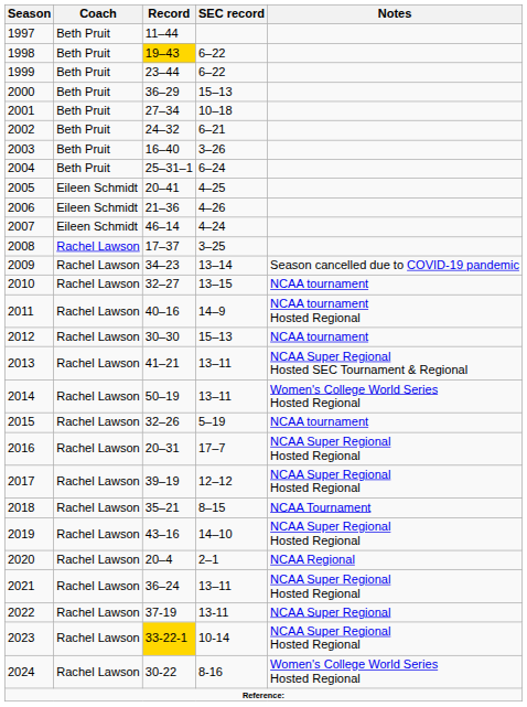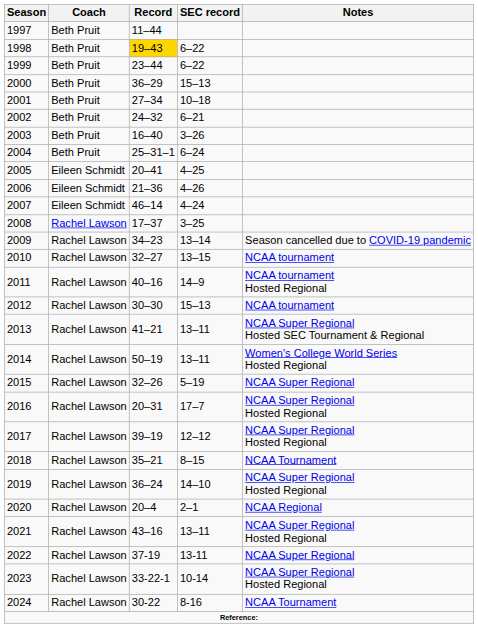 <table class="wikitable">
 <tr>
 <th>Season</th>
 <th>Coach</th>
 <th>Record</th>
 <th>SEC record</th>
 <th>Notes</th>
 </tr>
 <tr>
 <td>1997</td>
 <td>Beth Pruit</td>
 <td>11–44</td>
 <td></td>
 <td></td>
 </tr>
 <tr>
 <td>1998</td>
 <td>Beth Pruit</td>
 <td style="background: gold;">19–43</td>
 <td>6–22</td>
 <td></td>
 </tr>
 <tr>
 <td>1999</td>
 <td>Beth Pruit</td>
 <td>23–44</td>
 <td>6–22</td>
 <td></td>
 </tr>
 <tr>
 <td>2000</td>
 <td>Beth Pruit</td>
 <td>36–29</td>
 <td>15–13</td>
 <td></td>
 </tr>
 <tr>
 <td>2001</td>
 <td>Beth Pruit</td>
 <td>27–34</td>
 <td>10–18</td>
 <td></td>
 </tr>
 <tr>
 <td>2002</td>
 <td>Beth Pruit</td>
 <td>24–32</td>
 <td>6–21</td>
 <td></td>
 </tr>
 <tr>
 <td>2003</td>
 <td>Beth Pruit</td>
 <td>16–40</td>
 <td>3–26</td>
 <td></td>
 </tr>
 <tr>
 <td>2004</td>
 <td>Beth Pruit</td>
 <td>25–31–1</td>
 <td>6–24</td>
 <td></td>
 </tr>
 <tr>
 <td>2005</td>
 <td>Eileen Schmidt</td>
 <td>20–41</td>
 <td>4–25</td>
 <td></td>
 </tr>
 <tr>
 <td>2006</td>
 <td>Eileen Schmidt</td>
 <td>21–36</td>
 <td>4–26</td>
 <td></td>
 </tr>
 <tr>
 <td>2007</td>
 <td>Eileen Schmidt</td>
 <td>46–14</td>
 <td>4–24</td>
 <td></td>
 </tr>
 <tr>
 <td>2008</td>
 <td><a href='#'>Rachel Lawson</a></td>
 <td>17–37</td>
 <td>3–25</td>
 <td></td>
 </tr>
 <tr>
 <td>2009</td>
 <td>Rachel Lawson</td>
 <td>34–23</td>
 <td>13–14</td>
 <td>Season cancelled due to <a href='#'>COVID-19 pandemic</a></td>
 </tr>
 <tr>
 <td>2010</td>
 <td>Rachel Lawson</td>
 <td>32–27</td>
 <td>13–15</td>
 <td><a href='#'>NCAA tournament</a></td>
 </tr>
 <tr>
 <td>2011</td>
 <td>Rachel Lawson</td>
 <td>40–16</td>
 <td>14–9</td>
 <td><a href='#'>NCAA tournament</a><br>Hosted Regional</td>
 </tr>
 <tr>
 <td>2012</td>
 <td>Rachel Lawson</td>
 <td>30–30</td>
 <td>15–13</td>
 <td><a href='#'>NCAA tournament</a></td>
 </tr>
 <tr>
 <td>2013</td>
 <td>Rachel Lawson</td>
 <td>41–21</td>
 <td>13–11</td>
 <td><a href='#'>NCAA Super Regional</a><br>Hosted SEC Tournament & Regional</td>
 </tr>
 <tr>
 <td>2014</td>
 <td>Rachel Lawson</td>
 <td>50–19</td>
 <td>13–11</td>
 <td><a href='#'>Women's College World Series</a><br>Hosted Regional</td>
 </tr>
 <tr>
 <td>2015</td>
 <td>Rachel Lawson</td>
 <td>32–26</td>
 <td>5–19</td>
-<td><a href='#'>NCAA tournament</a></td>
+<td><a href='#'>NCAA Super Regional</a></td>
 </tr>
 <tr>
 <td>2016</td>
 <td>Rachel Lawson</td>
 <td>20–31</td>
 <td>17–7</td>
 <td><a href='#'>NCAA Super Regional</a><br>Hosted Regional</td>
 </tr>
 <tr>
 <td>2017</td>
 <td>Rachel Lawson</td>
 <td>39–19</td>
 <td>12–12</td>
 <td><a href='#'>NCAA Super Regional</a><br>Hosted Regional</td>
 </tr>
 <tr>
 <td>2018</td>
 <td>Rachel Lawson</td>
 <td>35–21</td>
 <td>8–15</td>
 <td><a href='#'>NCAA Tournament</a></td>
 </tr>
 <tr>
 <td>2019</td>
 <td>Rachel Lawson</td>
-<td>43–16</td>
+<td>36–24</td>
 <td>14–10</td>
 <td><a href='#'>NCAA Super Regional</a><br>Hosted Regional</td>
 </tr>
 <tr>
 <td>2020</td>
 <td>Rachel Lawson</td>
 <td>20–4</td>
 <td>2–1</td>
 <td><a href='#'>NCAA Regional</a></td>
 </tr>
 <tr>
 <td>2021</td>
 <td>Rachel Lawson</td>
-<td>36–24</td>
+<td>43–16</td>
 <td>13–11</td>
 <td><a href='#'>NCAA Super Regional</a><br>Hosted Regional</td>
 </tr>
 <tr>
 <td>2022</td>
 <td>Rachel Lawson</td>
 <td>37-19</td>
 <td>13-11</td>
 <td><a href='#'>NCAA Super Regional</a></td>
 </tr>
 <tr>
 <td>2023</td>
 <td>Rachel Lawson</td>
-<td style="background: gold;">33-22-1</td>
+<td>33-22-1</td>
 <td>10-14</td>
 <td><a href='#'>NCAA Super Regional</a><br>Hosted Regional</td>
 </tr>
 <tr>
 <td>2024</td>
 <td>Rachel Lawson</td>
 <td>30-22</td>
 <td>8-16</td>
-<td><a href='#'>Women's College World Series</a><br>Hosted Regional</td>
+<td><a href='#'>NCAA Tournament</a></td>
 </tr>
 <tr>
 <td colspan="5" style="font-size: 8pt" align="center"><strong>Reference:</strong></td>
 </tr>
 </table>
